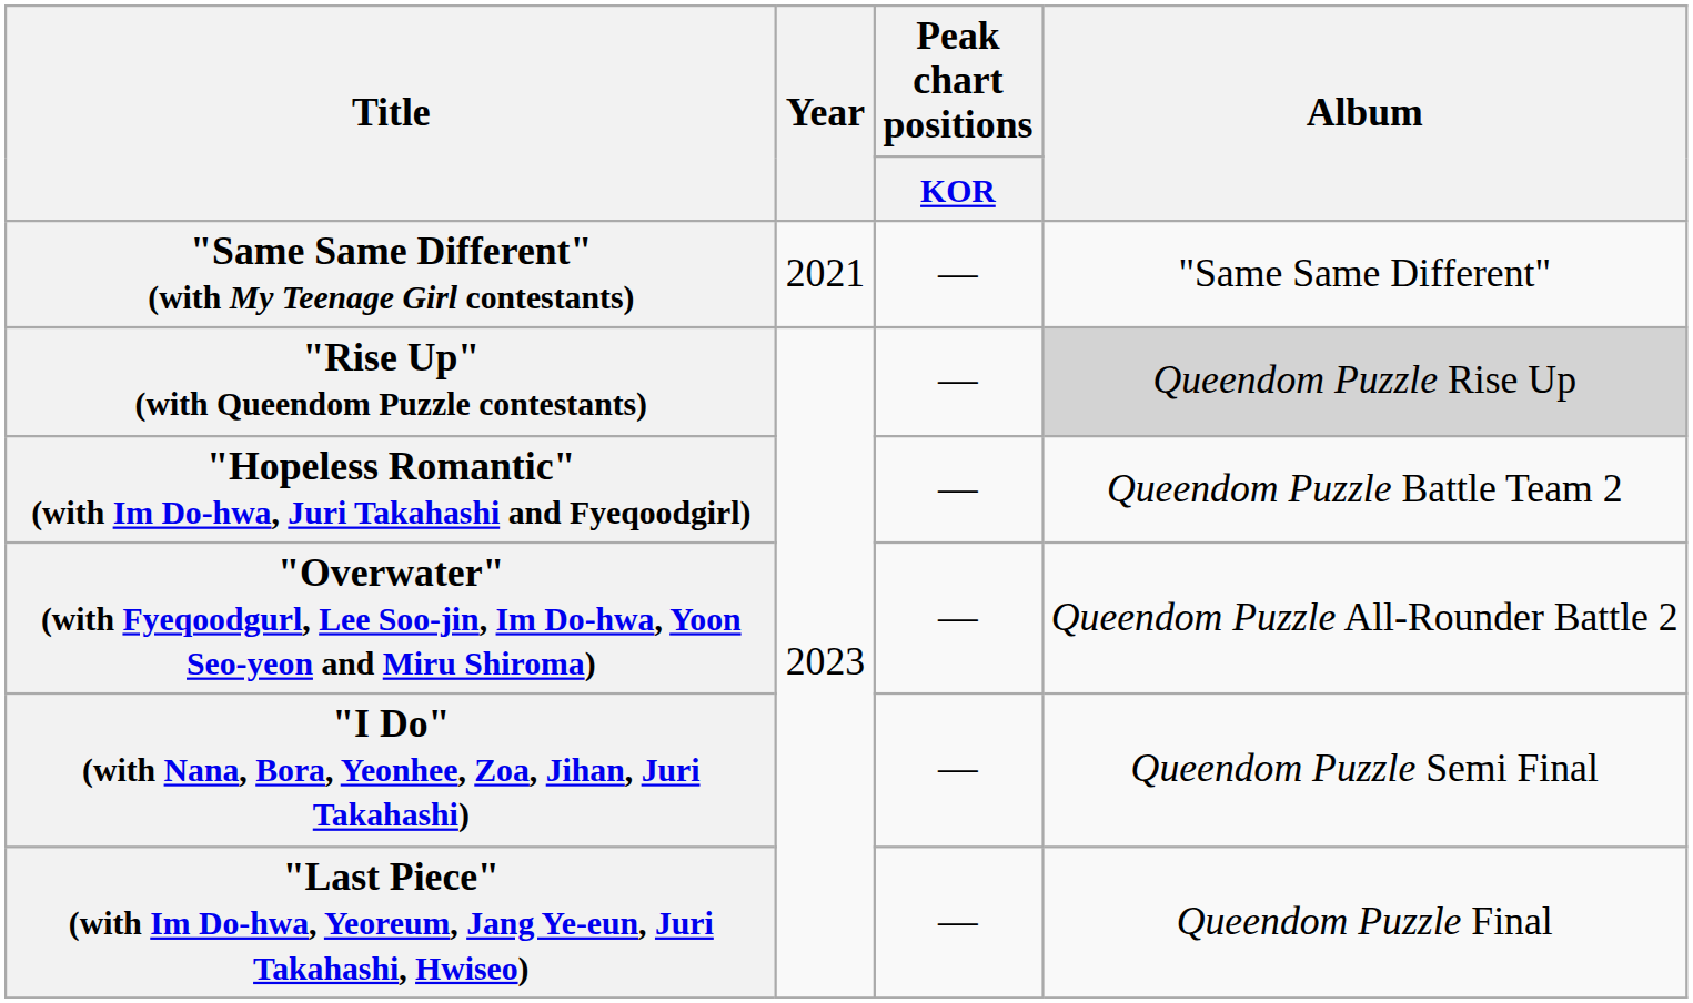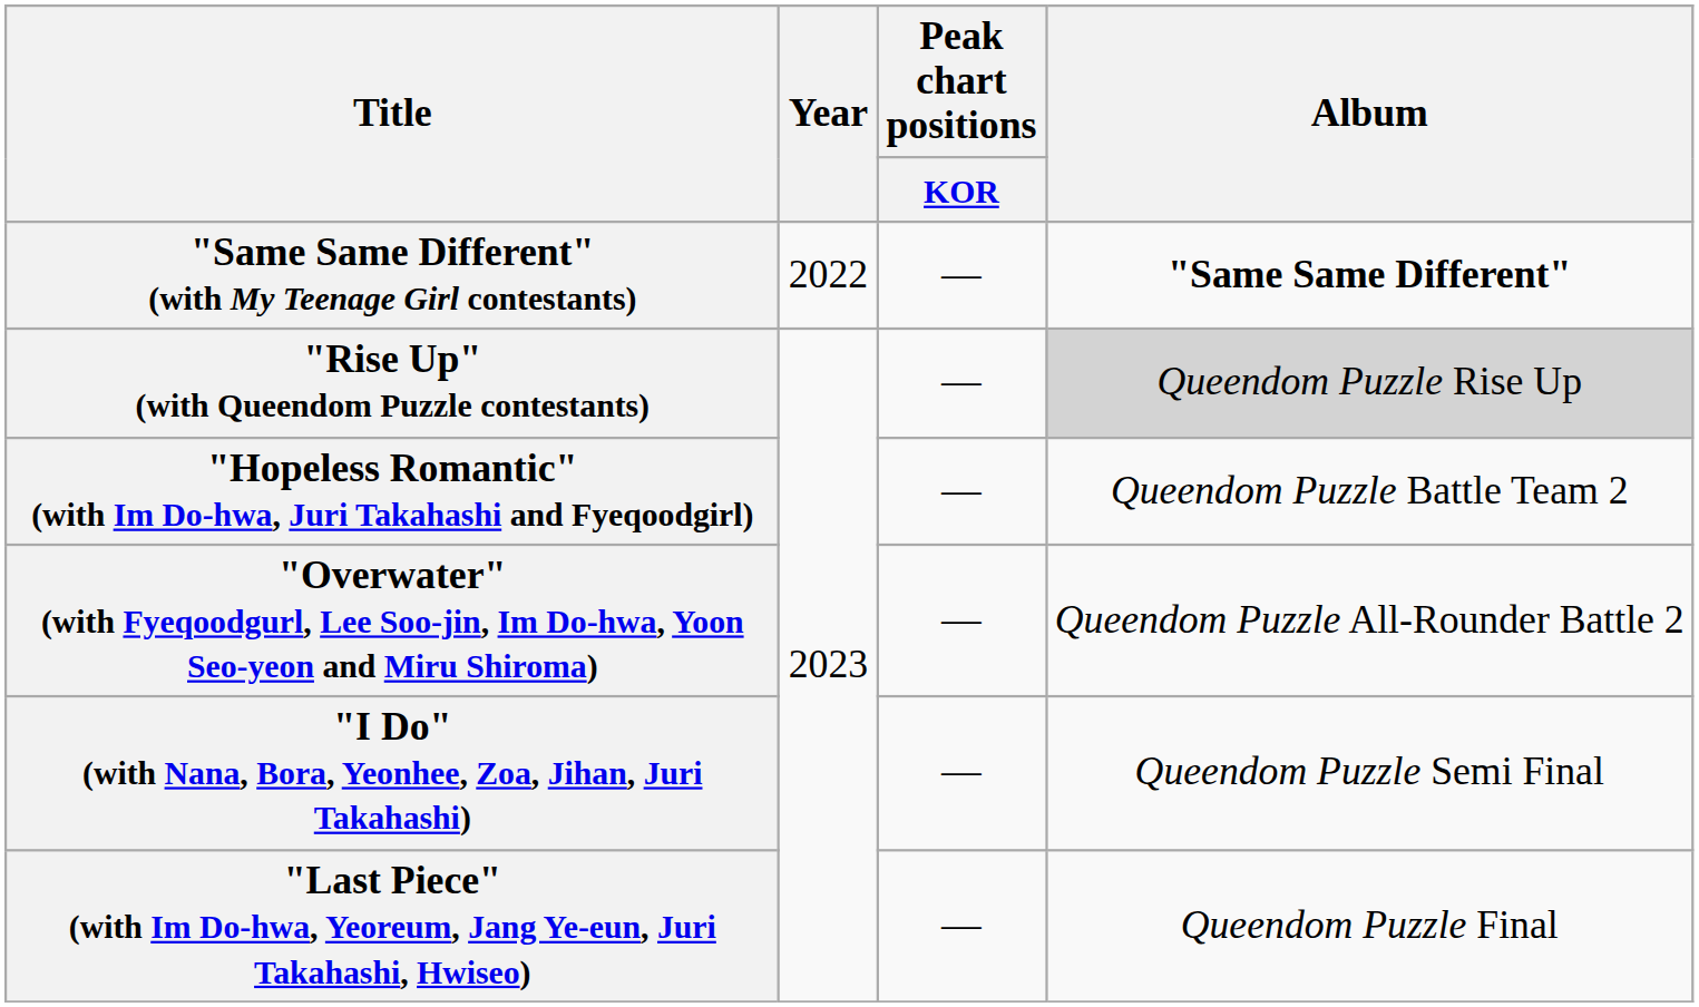 <table class="wikitable plainrowheaders" style="text-align:center;" border="1">
 <tr>
 <th scope="col" rowspan="2" style="width:19em;">Title</th>
 <th scope="col" rowspan="2">Year</th>
 <th scope="col" colspan="1">Peak chart positions</th>
 <th scope="col" rowspan="2">Album</th>
 </tr>
 <tr>
 <th style="width:2.5em;"><small><a href='#'>KOR</a></small><br></th>
 </tr>
 <tr>
 <th scope="row">"Same Same Different" <br><small>(with <em>My Teenage Girl</em> contestants)</small></th>
-<td rowspan="1">2021</td>
+<td rowspan="1">2022</td>
 <td>—</td>
-<td>"Same Same Different"</td>
+<td><strong>"Same Same Different"</strong></td>
 </tr>
 <tr>
 <th scope="row">"Rise Up" <br><small>(with Queendom Puzzle contestants)</small></th>
 <td rowspan="5">2023</td>
 <td>—</td>
 <td style="background: lightgrey;"><em>Queendom Puzzle</em> Rise Up</td>
 </tr>
 <tr>
 <th scope="row">"Hopeless Romantic"<br><small>(with <a href='#'>Im Do-hwa</a>, <a href='#'>Juri Takahashi</a> and Fyeqoodgirl)</small></th>
 <td>—</td>
 <td><em>Queendom Puzzle</em> Battle Team 2</td>
 </tr>
 <tr>
 <th scope="row">"Overwater"<br><small>(with <a href='#'>Fyeqoodgurl</a>, <a href='#'>Lee Soo-jin</a>, <a href='#'>Im Do-hwa</a>, <a href='#'>Yoon Seo-yeon</a> and <a href='#'>Miru Shiroma</a>)</small></th>
 <td>—</td>
 <td><em>Queendom Puzzle</em> All-Rounder Battle 2</td>
 </tr>
 <tr>
 <th scope="row">"I Do" <br><small> (with <a href='#'>Nana</a>, <a href='#'>Bora</a>, <a href='#'>Yeonhee</a>, <a href='#'>Zoa</a>, <a href='#'>Jihan</a>, <a href='#'>Juri Takahashi</a>)</small></th>
 <td>—</td>
 <td><em>Queendom Puzzle</em> Semi Final</td>
 </tr>
 <tr>
 <th scope="row">"Last Piece"<br><small> (with <a href='#'>Im Do-hwa</a>, <a href='#'>Yeoreum</a>, <a href='#'>Jang Ye-eun</a>, <a href='#'>Juri Takahashi</a>, <a href='#'>Hwiseo</a>)</small></th>
 <td>—</td>
 <td><em>Queendom Puzzle</em> Final</td>
 </tr>
 </table>
